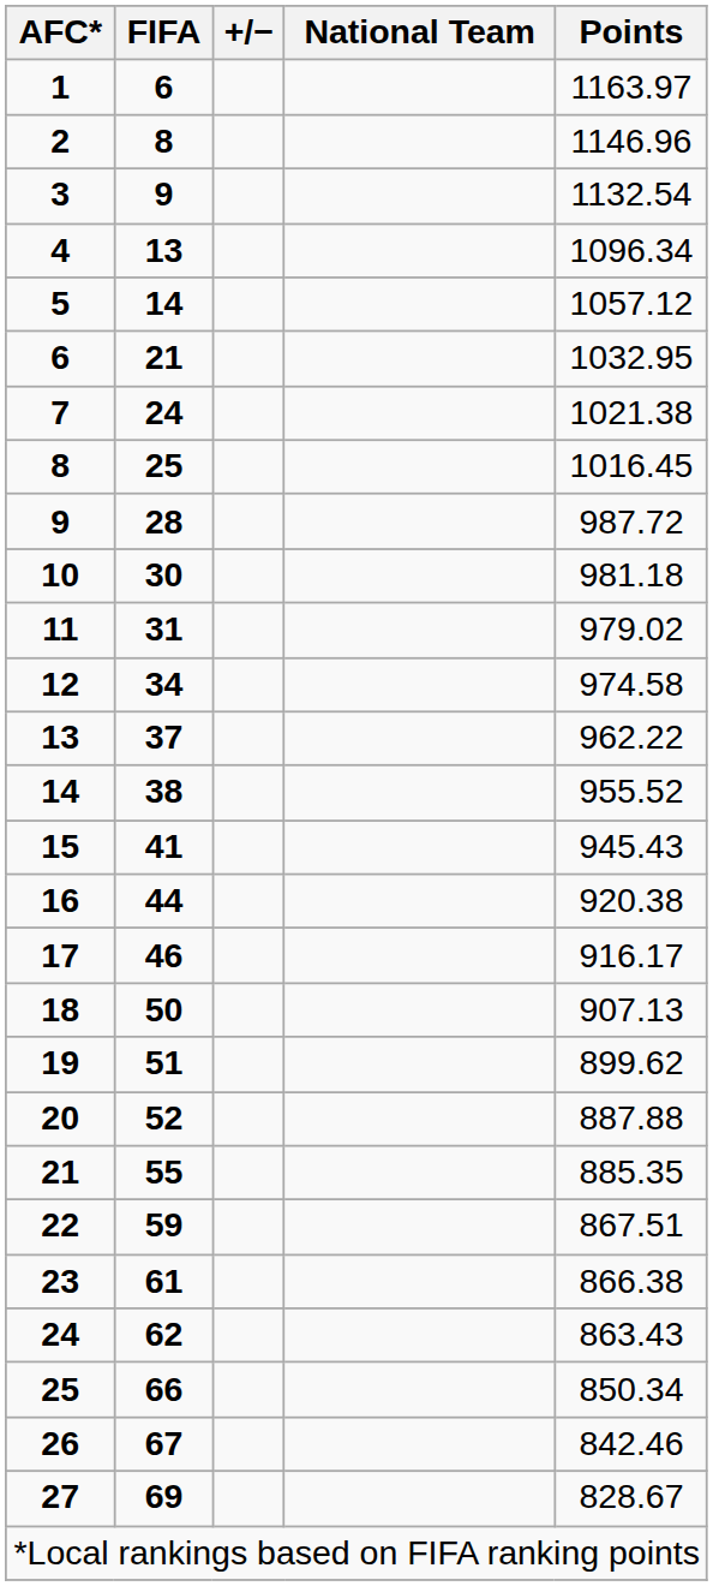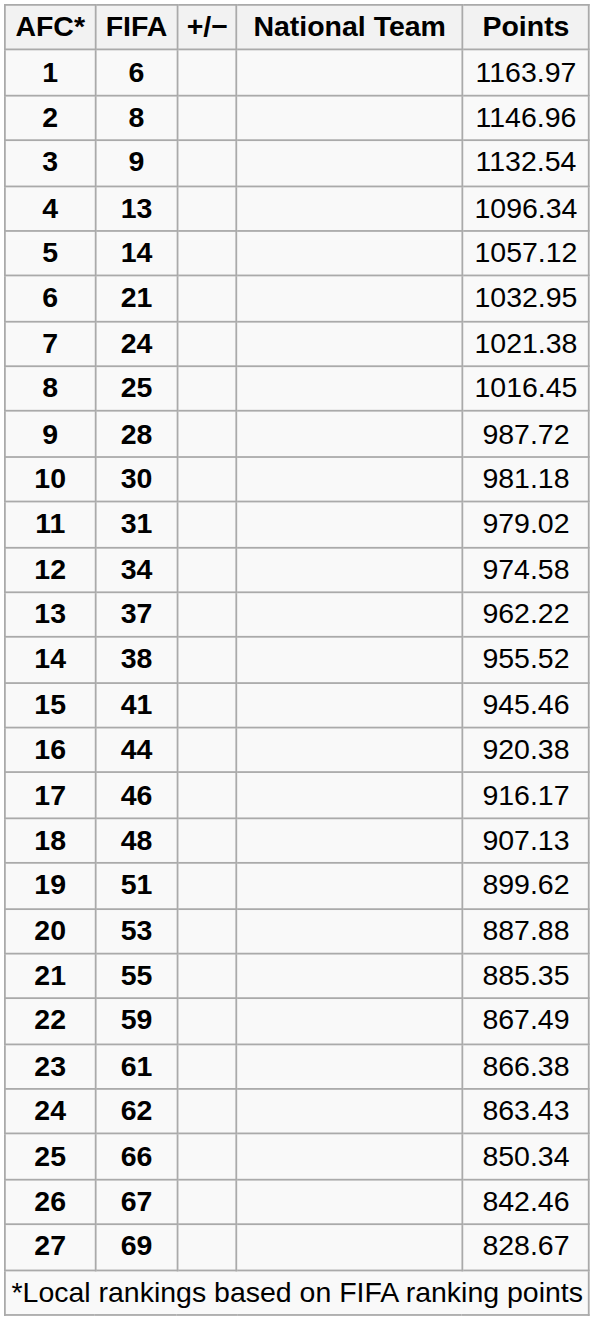 <table class="wikitable" style="text-align: center;">
 <tr>
 <th>AFC*</th>
 <th>FIFA</th>
 <th>+/−</th>
 <th>National Team</th>
 <th>Points</th>
 </tr>
 <tr>
 <td><strong>1</strong></td>
 <td><strong>6</strong></td>
 <td></td>
 <td align=left></td>
 <td>1163.97</td>
 </tr>
 <tr>
 <td><strong>2</strong></td>
 <td><strong>8</strong></td>
 <td></td>
 <td align=left></td>
 <td>1146.96</td>
 </tr>
 <tr>
 <td><strong>3</strong></td>
 <td><strong>9</strong></td>
 <td></td>
 <td align=left></td>
 <td>1132.54</td>
 </tr>
 <tr>
 <td><strong>4</strong></td>
 <td><strong>13</strong></td>
 <td></td>
 <td align=left></td>
 <td>1096.34</td>
 </tr>
 <tr>
 <td><strong>5</strong></td>
 <td><strong>14</strong></td>
 <td></td>
 <td align=left></td>
 <td>1057.12</td>
 </tr>
 <tr>
 <td><strong>6</strong></td>
 <td><strong>21</strong></td>
 <td></td>
 <td align=left></td>
 <td>1032.95</td>
 </tr>
 <tr>
 <td><strong>7</strong></td>
 <td><strong>24</strong></td>
 <td></td>
 <td align=left></td>
 <td>1021.38</td>
 </tr>
 <tr>
 <td><strong>8</strong></td>
 <td><strong>25</strong></td>
 <td></td>
 <td align=left></td>
 <td>1016.45</td>
 </tr>
 <tr>
 <td><strong>9</strong></td>
 <td><strong>28</strong></td>
 <td></td>
 <td align=left></td>
 <td>987.72</td>
 </tr>
 <tr>
 <td><strong>10</strong></td>
 <td><strong>30</strong></td>
 <td></td>
 <td align=left></td>
 <td>981.18</td>
 </tr>
 <tr>
 <td><strong>11</strong></td>
 <td><strong>31</strong></td>
 <td></td>
 <td align=left></td>
 <td>979.02</td>
 </tr>
 <tr>
 <td><strong>12</strong></td>
 <td><strong>34</strong></td>
 <td></td>
 <td align=left></td>
 <td>974.58</td>
 </tr>
 <tr>
 <td><strong>13</strong></td>
 <td><strong>37</strong></td>
 <td></td>
 <td align=left></td>
 <td>962.22</td>
 </tr>
 <tr>
 <td><strong>14</strong></td>
 <td><strong>38</strong></td>
 <td></td>
 <td align=left></td>
 <td>955.52</td>
 </tr>
 <tr>
 <td><strong>15</strong></td>
 <td><strong>41</strong></td>
 <td></td>
 <td align=left></td>
-<td>945.43</td>
+<td>945.46</td>
 </tr>
 <tr>
 <td><strong>16</strong></td>
 <td><strong>44</strong></td>
 <td></td>
 <td align=left></td>
 <td>920.38</td>
 </tr>
 <tr>
 <td><strong>17</strong></td>
 <td><strong>46</strong></td>
 <td></td>
 <td align=left></td>
 <td>916.17</td>
 </tr>
 <tr>
 <td><strong>18</strong></td>
-<td><strong>50</strong></td>
+<td><strong>48</strong></td>
 <td></td>
 <td align=left></td>
 <td>907.13</td>
 </tr>
 <tr>
 <td><strong>19</strong></td>
 <td><strong>51</strong></td>
 <td></td>
 <td align=left></td>
 <td>899.62</td>
 </tr>
 <tr>
 <td><strong>20</strong></td>
-<td><strong>52</strong></td>
+<td><strong>53</strong></td>
 <td></td>
 <td align=left></td>
 <td>887.88</td>
 </tr>
 <tr>
 <td><strong>21</strong></td>
 <td><strong>55</strong></td>
 <td></td>
 <td align=left></td>
 <td>885.35</td>
 </tr>
 <tr>
 <td><strong>22</strong></td>
 <td><strong>59</strong></td>
 <td></td>
 <td align=left></td>
-<td>867.51</td>
+<td>867.49</td>
 </tr>
 <tr>
 <td><strong>23</strong></td>
 <td><strong>61</strong></td>
 <td></td>
 <td align=left></td>
 <td>866.38</td>
 </tr>
 <tr>
 <td><strong>24</strong></td>
 <td><strong>62</strong></td>
 <td></td>
 <td align=left></td>
 <td>863.43</td>
 </tr>
 <tr>
 <td><strong>25</strong></td>
 <td><strong>66</strong></td>
 <td></td>
 <td align=left></td>
 <td>850.34</td>
 </tr>
 <tr>
 <td><strong>26</strong></td>
 <td><strong>67</strong></td>
 <td></td>
 <td align=left></td>
 <td>842.46</td>
 </tr>
 <tr>
 <td><strong>27</strong></td>
 <td><strong>69</strong></td>
 <td></td>
 <td align=left></td>
 <td>828.67</td>
 </tr>
 <tr>
 <td colspan=5>*Local rankings based on FIFA ranking points</td>
 </tr>
 </table>
